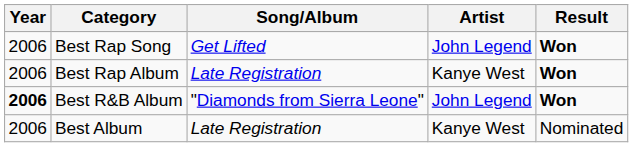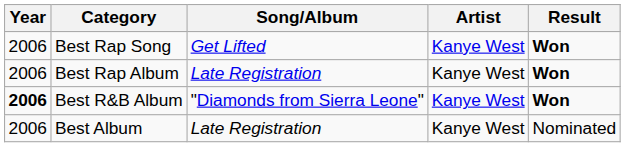 <table class="wikitable">
 <tr>
 <th>Year</th>
 <th>Category</th>
 <th>Song/Album</th>
 <th>Artist</th>
 <th>Result</th>
 </tr>
 <tr>
 <td>2006</td>
 <td>Best Rap Song</td>
 <td><em><a href='#'>Get Lifted</a></em></td>
-<td><a href='#'>John Legend</a></td>
+<td><a href='#'>Kanye West</a></td>
 <td><strong>Won</strong></td>
 </tr>
 <tr>
 <td>2006</td>
 <td>Best Rap Album</td>
 <td><em><a href='#'>Late Registration</a></em></td>
 <td>Kanye West</td>
 <td><strong>Won</strong></td>
 </tr>
 <tr>
 <td><strong>2006</strong></td>
 <td>Best R&B Album</td>
 <td>"<a href='#'>Diamonds from Sierra Leone</a>"</td>
-<td><a href='#'>John Legend</a></td>
+<td><a href='#'>Kanye West</a></td>
 <td><strong>Won</strong></td>
 </tr>
 <tr>
 <td>2006</td>
 <td>Best Album</td>
 <td><em>Late Registration</em></td>
 <td>Kanye West</td>
 <td>Nominated</td>
 </tr>
 </table>
